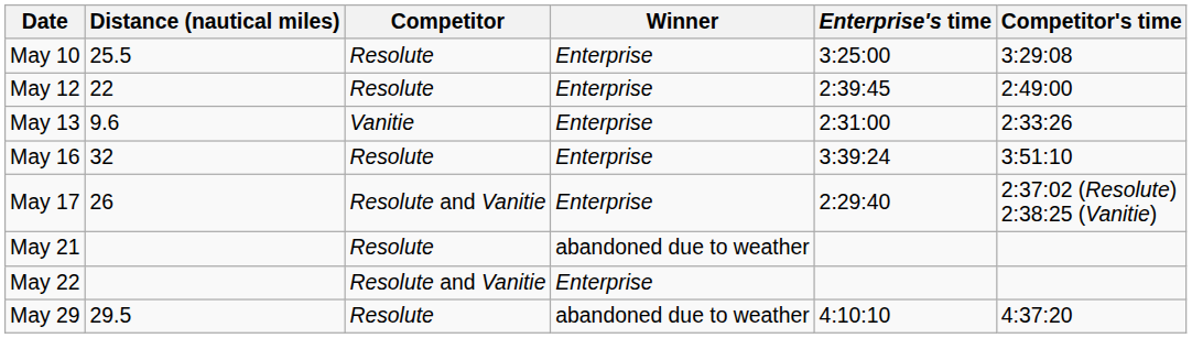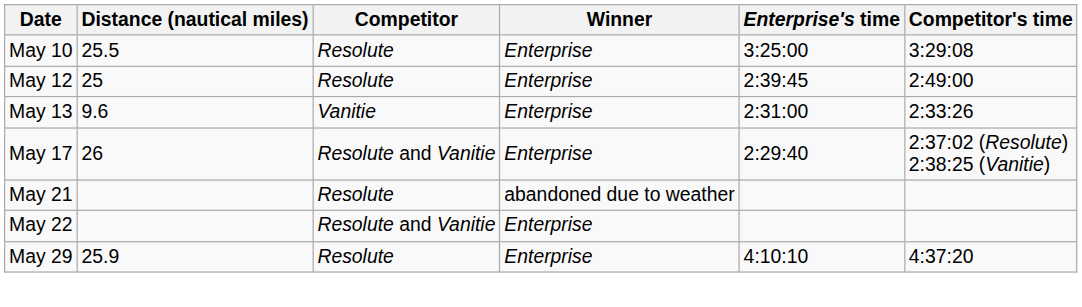 <table class="wikitable">
 <tr>
 <th>Date</th>
 <th>Distance (nautical miles)</th>
 <th>Competitor</th>
 <th>Winner</th>
 <th><em>Enterprise's</em> time</th>
 <th>Competitor's time</th>
 </tr>
 <tr>
 <td>May 10</td>
 <td>25.5</td>
 <td><em>Resolute</em></td>
 <td><em>Enterprise</em></td>
 <td>3:25:00</td>
 <td>3:29:08</td>
 </tr>
 <tr>
 <td>May 12</td>
-<td>22</td>
+<td>25</td>
 <td><em>Resolute</em></td>
 <td><em>Enterprise</em></td>
 <td>2:39:45</td>
 <td>2:49:00</td>
 </tr>
 <tr>
 <td>May 13</td>
 <td>9.6</td>
 <td><em>Vanitie</em></td>
 <td><em>Enterprise</em></td>
 <td>2:31:00</td>
 <td>2:33:26</td>
-</tr>
-<tr>
-<td>May 16</td>
-<td>32</td>
-<td><em>Resolute</em></td>
-<td><em>Enterprise</em></td>
-<td>3:39:24</td>
-<td>3:51:10</td>
 </tr>
 <tr>
 <td>May 17</td>
 <td>26</td>
 <td><em>Resolute</em> and <em>Vanitie</em></td>
 <td><em>Enterprise</em></td>
 <td>2:29:40</td>
 <td>2:37:02 (<em>Resolute</em>) <br> 2:38:25 (<em>Vanitie</em>)</td>
 </tr>
 <tr>
 <td>May 21</td>
 <td></td>
 <td><em>Resolute</em></td>
 <td>abandoned due to weather</td>
 <td></td>
 <td></td>
 </tr>
 <tr>
 <td>May 22</td>
 <td></td>
 <td><em>Resolute</em> and <em>Vanitie</em></td>
 <td><em>Enterprise</em></td>
 <td></td>
 <td></td>
 </tr>
 <tr>
 <td>May 29</td>
-<td>29.5</td>
+<td>25.9</td>
 <td><em>Resolute</em></td>
-<td>abandoned due to weather</td>
+<td><em>Enterprise</em></td>
 <td>4:10:10</td>
 <td>4:37:20</td>
 </tr>
 </table>
